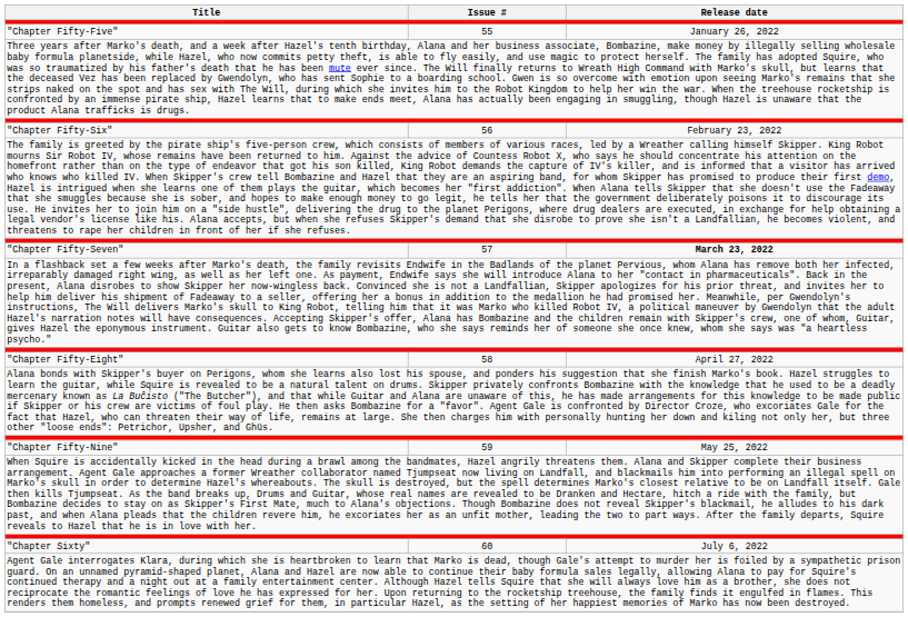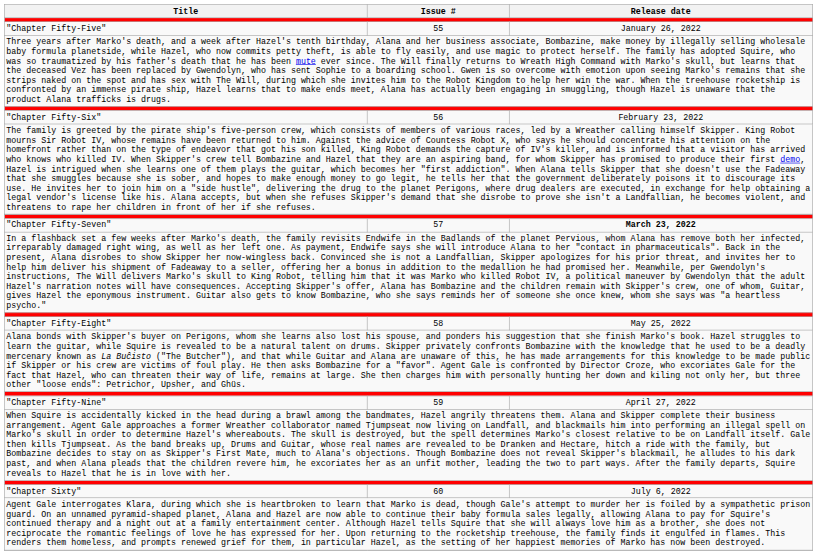 <table class="wikitable" style="width:100%;">
 <tr>
 <th>Title</th>
 <th>Issue #</th>
 <th>Release date</th>
 </tr>
 <tr>
 <td colspan="3" style="background:red"></td>
 </tr>
 <tr>
 <td>"Chapter Fifty-Five"</td>
 <td style="text-align:center;">55</td>
 <td style="text-align:center;">January 26, 2022</td>
 </tr>
 <tr>
 <td colspan="3">Three years after Marko's death, and a week after Hazel's tenth birthday, Alana and her business associate, Bombazine, make money by illegally selling wholesale baby formula planetside, while Hazel, who now commits petty theft, is able to fly easily, and use magic to protect herself. The family has adopted Squire, who was so traumatized by his father's death that he has been <a href='#'>mute</a> ever since. The Will finally returns to Wreath High Command with Marko's skull, but learns that the deceased Vez has been replaced by Gwendolyn, who has sent Sophie to a boarding school. Gwen is so overcome with emotion upon seeing Marko's remains that she strips naked on the spot and has sex with The Will, during which she invites him to the Robot Kingdom to help her win the war. When the treehouse rocketship is confronted by an immense pirate ship, Hazel learns that to make ends meet, Alana has actually been engaging in smuggling, though Hazel is unaware that the product Alana trafficks is drugs.</td>
 </tr>
 <tr>
 <td colspan="3" style="background:red"></td>
 </tr>
 <tr>
 <td>"Chapter Fifty-Six"</td>
 <td style="text-align:center;">56</td>
 <td style="text-align:center;">February 23, 2022</td>
 </tr>
 <tr>
 <td colspan="3">The family is greeted by the pirate ship's five-person crew, which consists of members of various races, led by a Wreather calling himself Skipper. King Robot mourns Sir Robot IV, whose remains have been returned to him. Against the advice of Countess Robot X, who says he should concentrate his attention on the homefront rather than on the type of endeavor that got his son killed, King Robot demands the capture of IV's killer, and is informed that a visitor has arrived who knows who killed IV. When Skipper's crew tell Bombazine and Hazel that they are an aspiring band, for whom Skipper has promised to produce their first <a href='#'>demo</a>, Hazel is intrigued when she learns one of them plays the guitar, which becomes her "first addiction". When Alana tells Skipper that she doesn't use the Fadeaway that she smuggles because she is sober, and hopes to make enough money to go legit, he tells her that the government deliberately poisons it to discourage its use. He invites her to join him on a "side hustle", delivering the drug to the planet Perigons, where drug dealers are executed, in exchange for help obtaining a legal vendor's license like his. Alana accepts, but when she refuses Skipper's demand that she disrobe to prove she isn't a Landfallian, he becomes violent, and threatens to rape her children in front of her if she refuses.</td>
 </tr>
 <tr>
 </tr>
 <tr>
 <td colspan="3" style="background:red"></td>
 </tr>
 <tr>
 <td>"Chapter Fifty-Seven"</td>
 <td style="text-align:center;">57</td>
 <td style="text-align:center;"><strong>March 23, 2022</strong></td>
 </tr>
 <tr>
 <td colspan="3">In a flashback set a few weeks after Marko's death, the family revisits Endwife in the Badlands of the planet Pervious, whom Alana has remove both her infected, irreparably damaged right wing, as well as her left one. As payment, Endwife says she will introduce Alana to her "contact in pharmaceuticals". Back in the present, Alana disrobes to show Skipper her now-wingless back. Convinced she is not a Landfallian, Skipper apologizes for his prior threat, and invites her to help him deliver his shipment of Fadeaway to a seller, offering her a bonus in addition to the medallion he had promised her. Meanwhile, per Gwendolyn's instructions, The Will delivers Marko's skull to King Robot, telling him that it was Marko who killed Robot IV, a political maneuver by Gwendolyn that the adult Hazel's narration notes will have consequences. Accepting Skipper's offer, Alana has Bombazine and the children remain with Skipper's crew, one of whom, Guitar, gives Hazel the eponymous instrument. Guitar also gets to know Bombazine, who she says reminds her of someone she once knew, whom she says was "a heartless psycho."</td>
 </tr>
 <tr>
 <td colspan="3" style="background:red"></td>
 </tr>
 <tr>
 <td>"Chapter Fifty-Eight"</td>
 <td style="text-align:center;">58</td>
-<td style="text-align:center;">April 27, 2022</td>
+<td style="text-align:center;">May 25, 2022</td>
 </tr>
 <tr>
 <td colspan="3">Alana bonds with Skipper's buyer on Perigons, whom she learns also lost his spouse, and ponders his suggestion that she finish Marko's book. Hazel struggles to learn the guitar, while Squire is revealed to be a natural talent on drums. Skipper privately confronts Bombazine with the knowledge that he used to be a deadly mercenary known as <em>La Buĉisto</em> ("The Butcher"), and that while Guitar and Alana are unaware of this, he has made arrangements for this knowledge to be made public if Skipper or his crew are victims of foul play. He then asks Bombazine for a "favor". Agent Gale is confronted by Director Croze, who excoriates Gale for the fact that Hazel, who can threaten their way of life, remains at large. She then charges him with personally hunting her down and kiling not only her, but three other "loose ends": Petrichor, Upsher, and Ghüs.</td>
 </tr>
 <tr>
 <td colspan="3" style="background:red"></td>
 </tr>
 <tr>
 <td>"Chapter Fifty-Nine"</td>
 <td style="text-align:center;">59</td>
-<td style="text-align:center;">May 25, 2022</td>
+<td style="text-align:center;">April 27, 2022</td>
 </tr>
 <tr>
 <td colspan="3">When Squire is accidentally kicked in the head during a brawl among the bandmates, Hazel angrily threatens them. Alana and Skipper complete their business arrangement. Agent Gale approaches a former Wreather collaborator named Tjumpseat now living on Landfall, and blackmails him into performing an illegal spell on Marko's skull in order to determine Hazel's whereabouts. The skull is destroyed, but the spell determines Marko's closest relative to be on Landfall itself. Gale then kills Tjumpseat. As the band breaks up, Drums and Guitar, whose real names are revealed to be Dranken and Hectare, hitch a ride with the family, but Bombazine decides to stay on as Skipper's First Mate, much to Alana's objections. Though Bombazine does not reveal Skipper's blackmail, he alludes to his dark past, and when Alana pleads that the children revere him, he excoriates her as an unfit mother, leading the two to part ways. After the family departs, Squire reveals to Hazel that he is in love with her.</td>
 </tr>
 <tr>
 <td colspan="3" style="background:red"></td>
 </tr>
 <tr>
 <td>"Chapter Sixty"</td>
 <td style="text-align:center;">60</td>
 <td style="text-align:center;">July 6, 2022</td>
 </tr>
 <tr>
 <td colspan="3">Agent Gale interrogates Klara, during which she is heartbroken to learn that Marko is dead, though Gale's attempt to murder her is foiled by a sympathetic prison guard. On an unnamed pyramid-shaped planet, Alana and Hazel are now able to continue their baby formula sales legally, allowing Alana to pay for Squire's continued therapy and a night out at a family entertainment center. Although Hazel tells Squire that she will always love him as a brother, she does not reciprocate the romantic feelings of love he has expressed for her. Upon returning to the rocketship treehouse, the family finds it engulfed in flames. This renders them homeless, and prompts renewed grief for them, in particular Hazel, as the setting of her happiest memories of Marko has now been destroyed.</td>
 </tr>
 <tr>
 </tr>
 </table>
